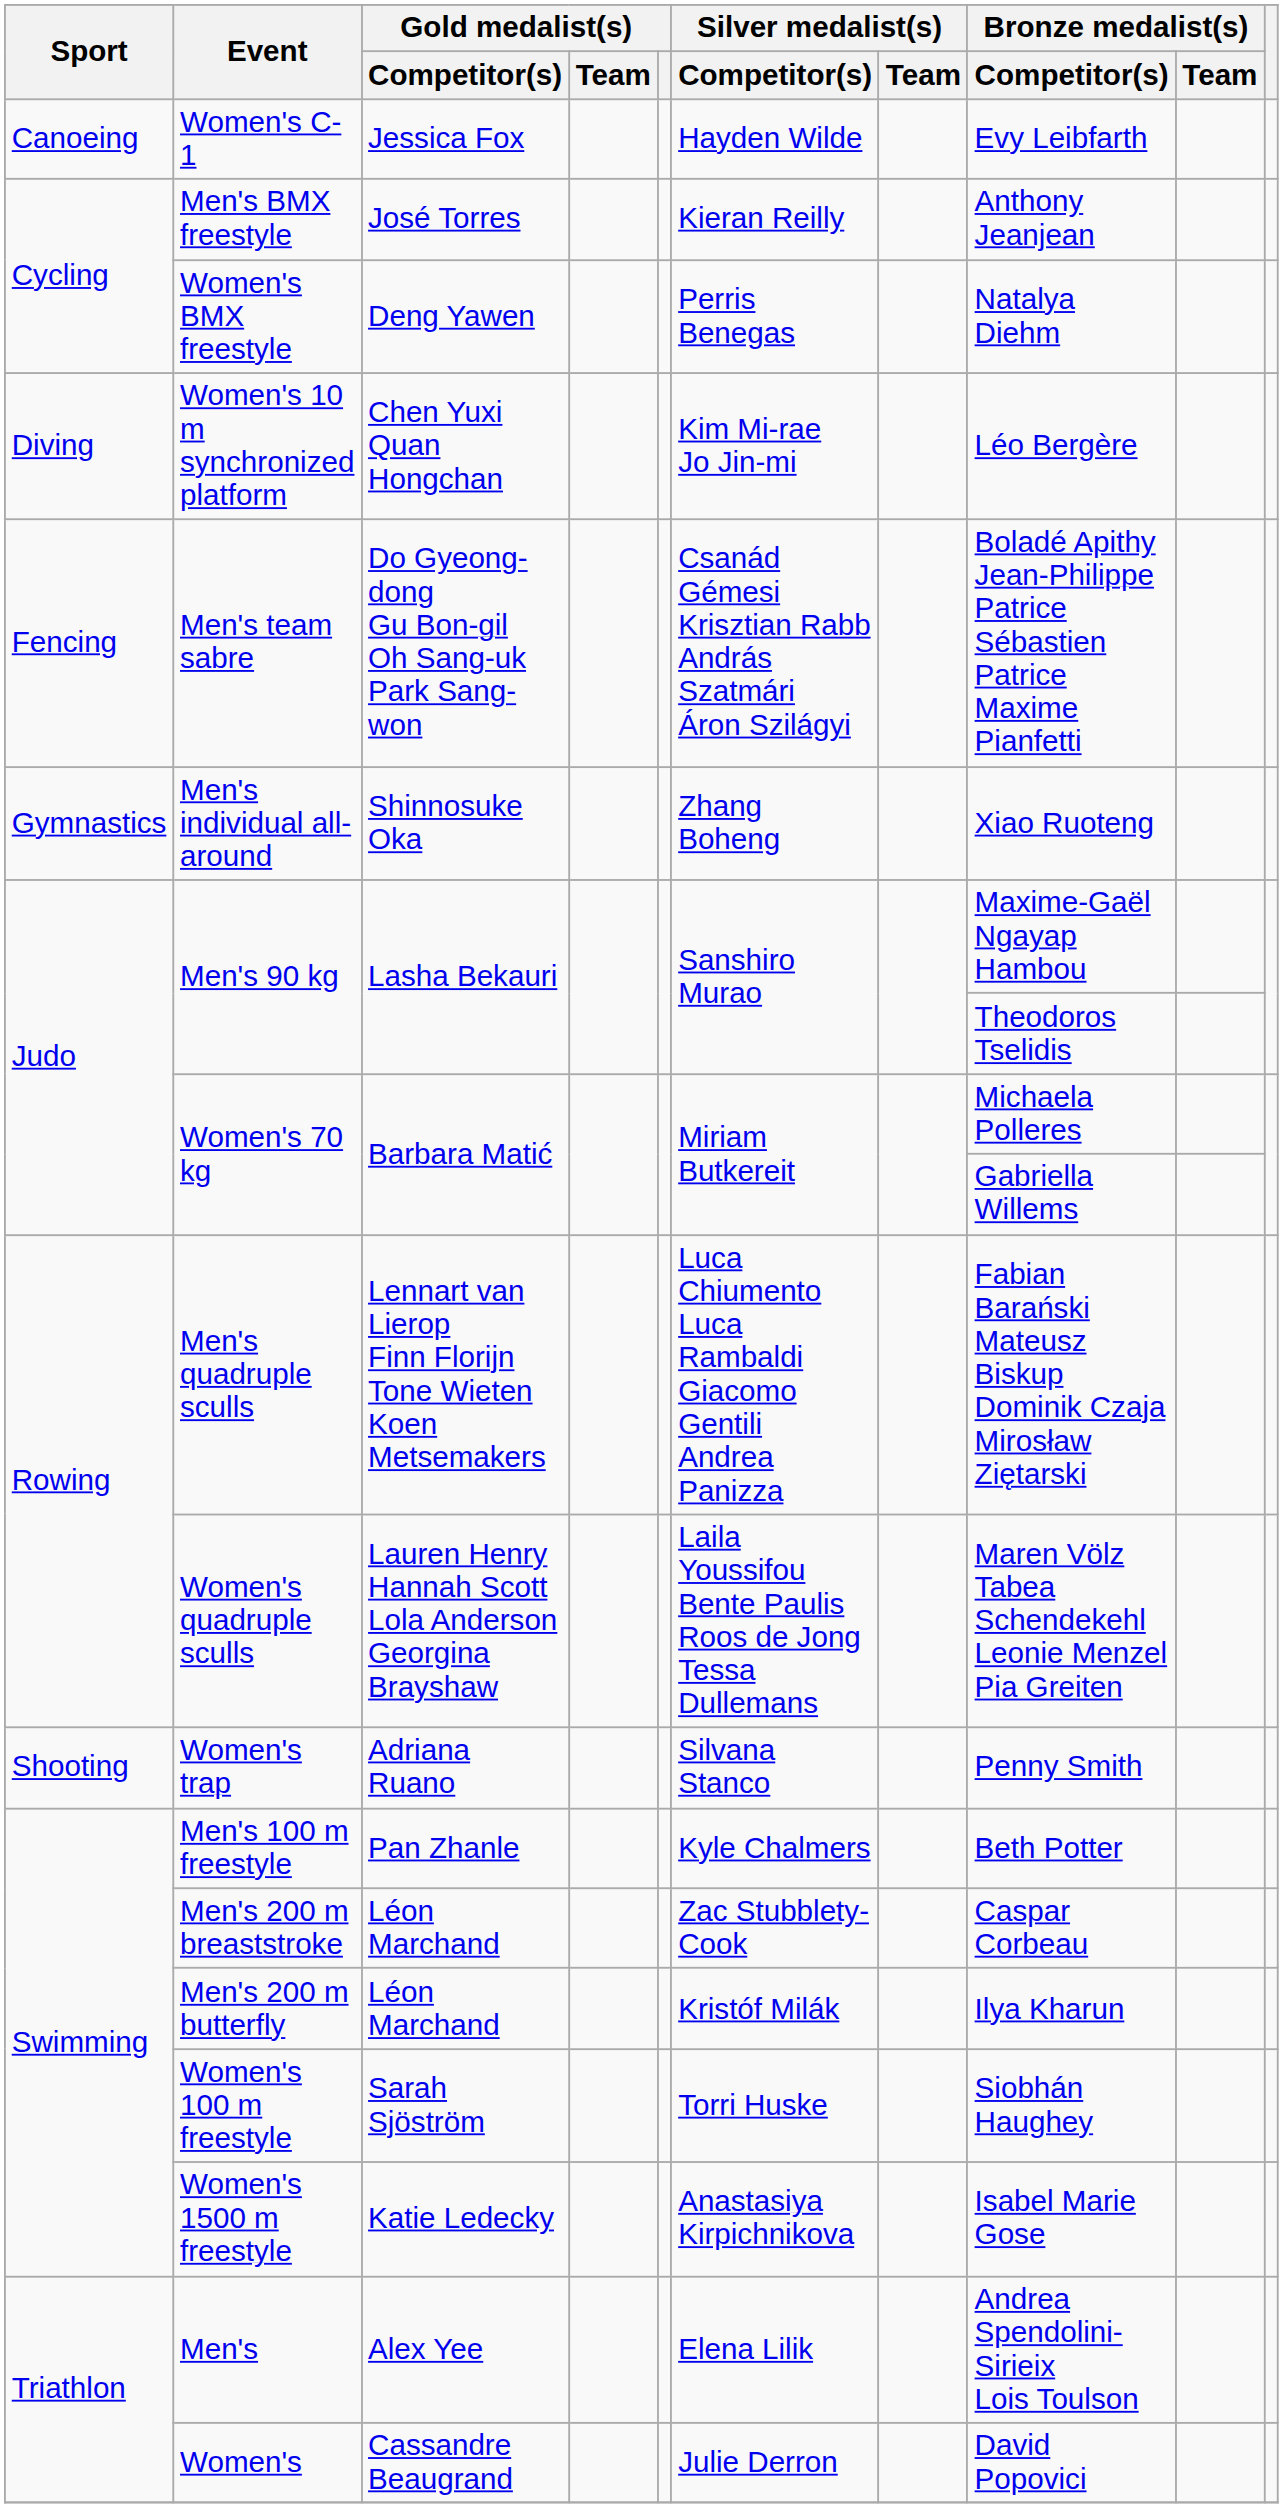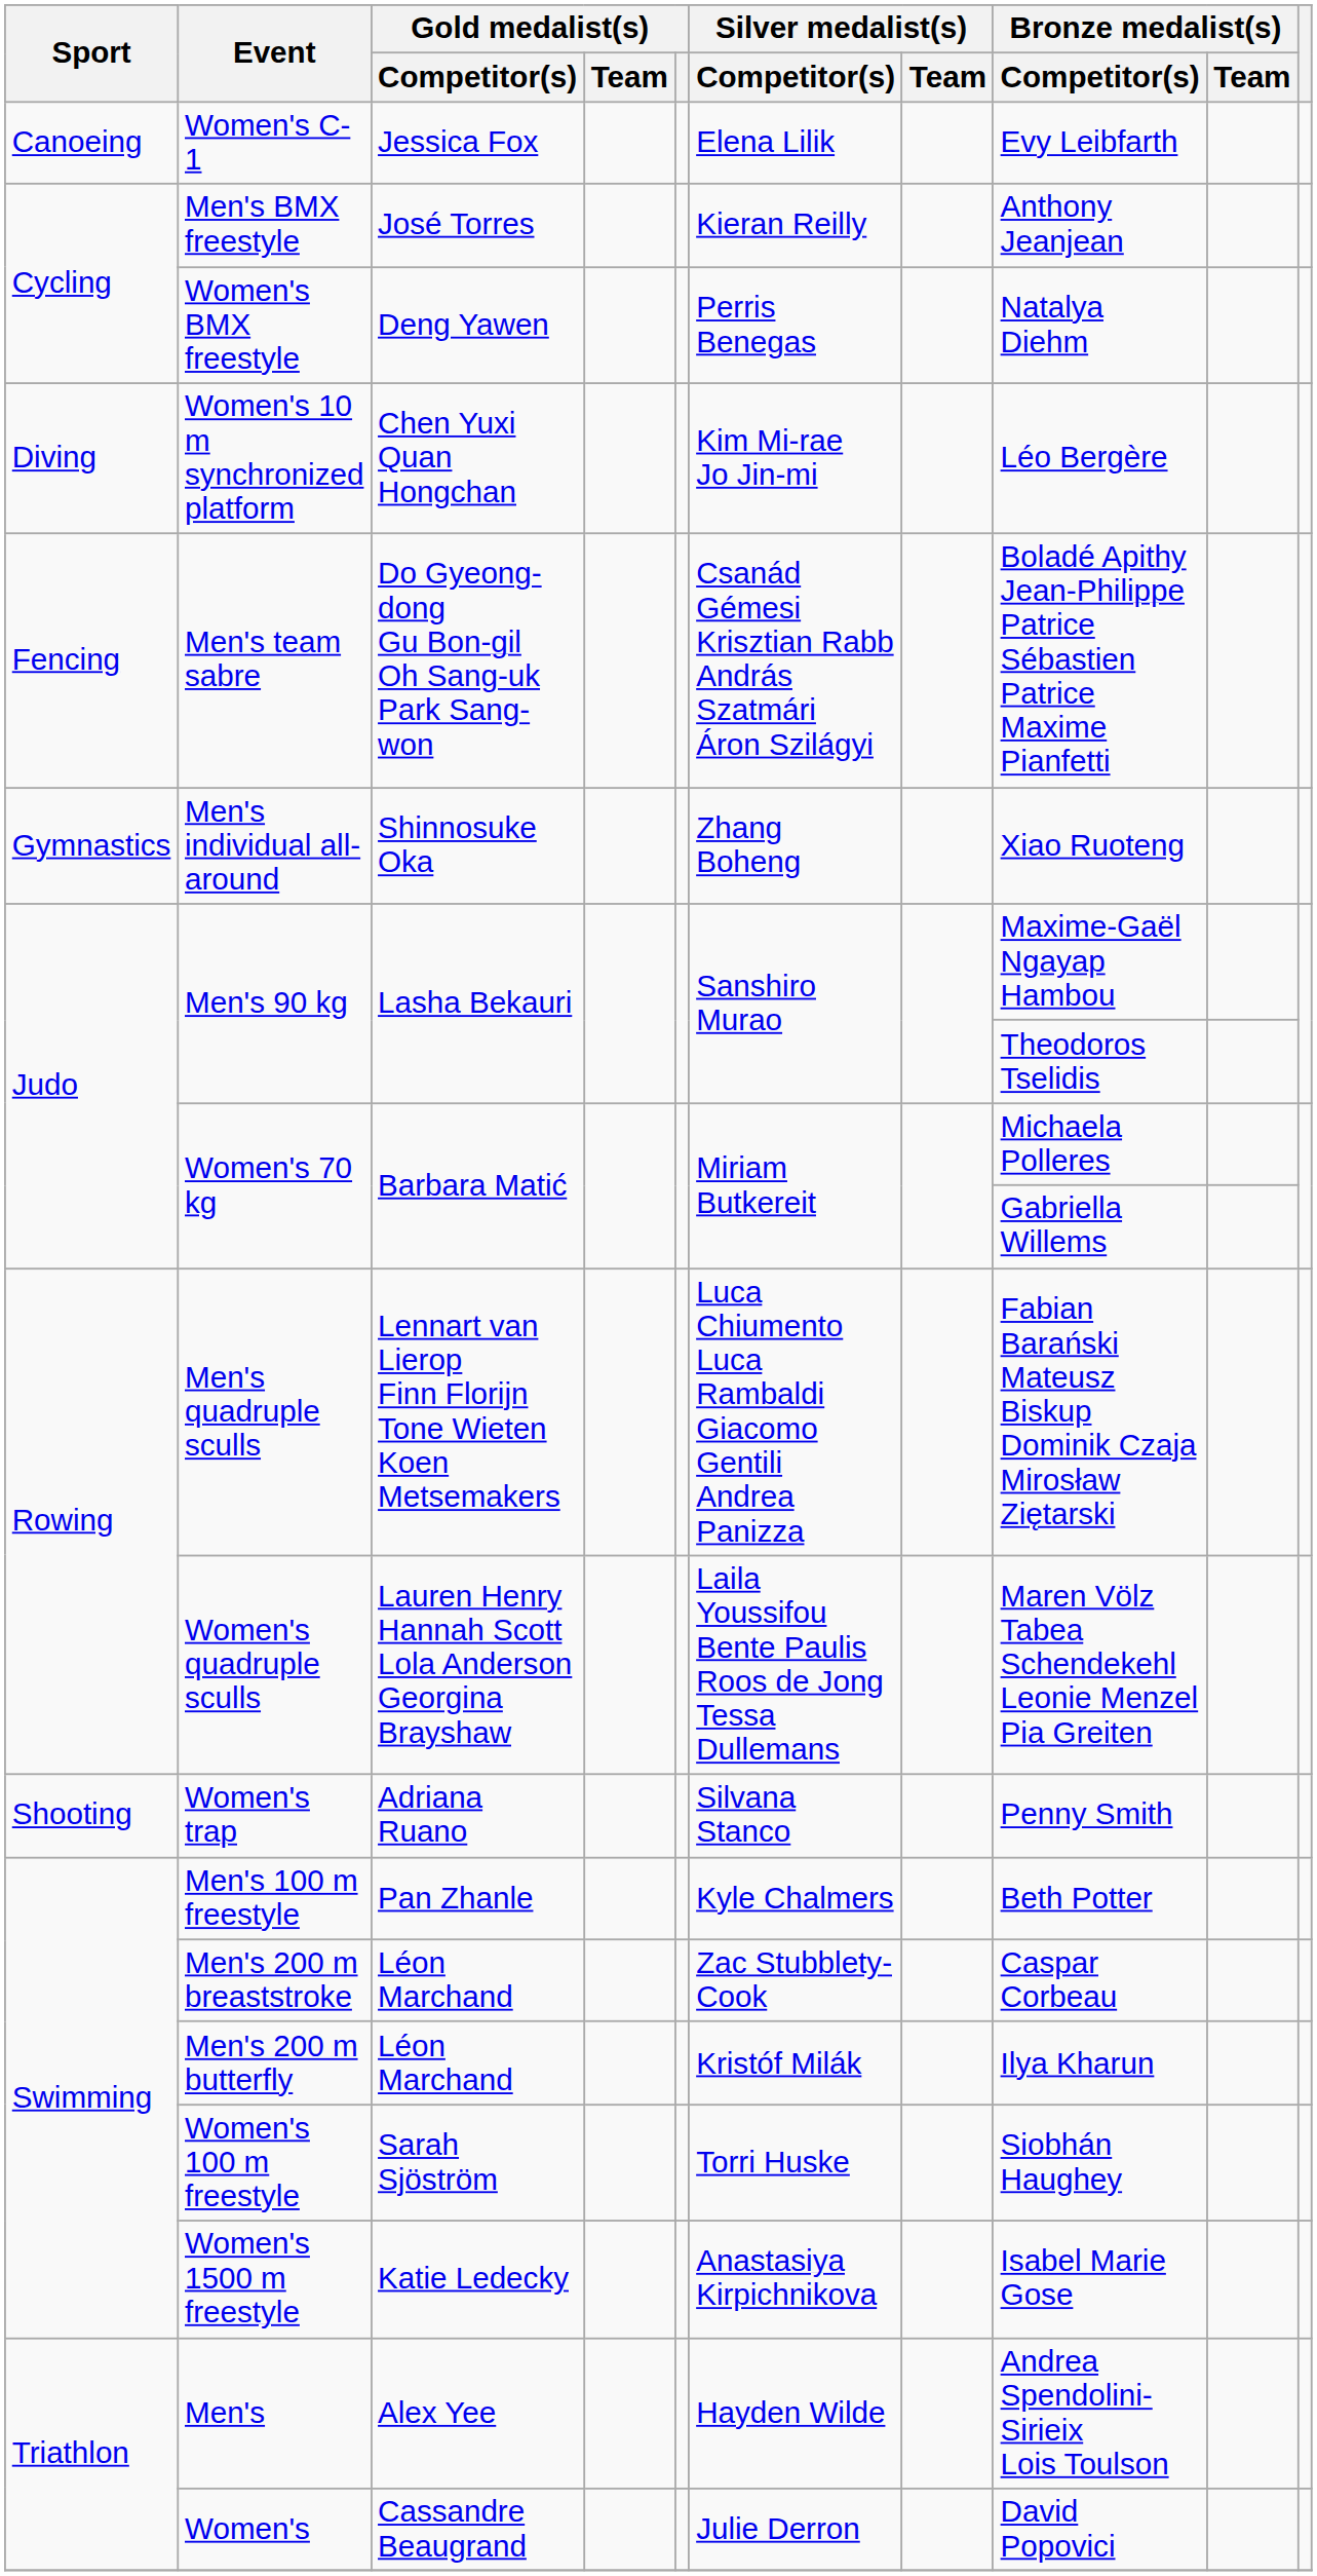 <table class="wikitable" style="width:100%;">
 <tr>
 <th rowspan="2">Sport</th>
 <th rowspan="2">Event</th>
 <th colspan="3">Gold medalist(s)</th>
 <th colspan="2">Silver medalist(s)</th>
 <th colspan="2">Bronze medalist(s)</th>
 <th rowspan="2"></th>
 </tr>
 <tr>
 <th>Competitor(s)</th>
 <th>Team</th>
 <th></th>
 <th>Competitor(s)</th>
 <th>Team</th>
 <th>Competitor(s)</th>
 <th>Team</th>
 </tr>
 <tr>
 <td><a href='#'>Canoeing</a></td>
 <td><a href='#'>Women's C-1</a></td>
 <td><a href='#'>Jessica Fox</a></td>
 <td></td>
 <td></td>
-<td><a href='#'>Hayden Wilde</a></td>
+<td><a href='#'>Elena Lilik</a></td>
 <td></td>
 <td><a href='#'>Evy Leibfarth</a></td>
 <td></td>
 <td></td>
 </tr>
 <tr>
 <td rowspan="2"><a href='#'>Cycling</a></td>
 <td><a href='#'>Men's BMX freestyle</a></td>
 <td><a href='#'>José Torres</a></td>
 <td></td>
 <td></td>
 <td><a href='#'>Kieran Reilly</a></td>
 <td></td>
 <td><a href='#'>Anthony Jeanjean</a></td>
 <td></td>
 <td></td>
 </tr>
 <tr>
 <td><a href='#'>Women's BMX freestyle</a></td>
 <td><a href='#'>Deng Yawen</a></td>
 <td></td>
 <td></td>
 <td><a href='#'>Perris Benegas</a></td>
 <td></td>
 <td><a href='#'>Natalya Diehm</a></td>
 <td></td>
 <td></td>
 </tr>
 <tr>
 <td><a href='#'>Diving</a></td>
 <td><a href='#'>Women's 10 m synchronized platform</a></td>
 <td><a href='#'>Chen Yuxi</a> <br> <a href='#'>Quan Hongchan</a></td>
 <td></td>
 <td></td>
 <td><a href='#'>Kim Mi-rae</a> <br> <a href='#'>Jo Jin-mi</a></td>
 <td></td>
 <td><a href='#'>Léo Bergère</a></td>
 <td></td>
 <td></td>
 </tr>
 <tr>
 <td><a href='#'>Fencing</a></td>
 <td><a href='#'>Men's team sabre</a></td>
 <td><a href='#'>Do Gyeong-dong</a><br><a href='#'>Gu Bon-gil</a><br><a href='#'>Oh Sang-uk</a><br><a href='#'>Park Sang-won</a></td>
 <td></td>
 <td></td>
 <td><a href='#'>Csanád Gémesi</a><br><a href='#'>Krisztian Rabb</a><br><a href='#'>András Szatmári</a><br><a href='#'>Áron Szilágyi</a></td>
 <td></td>
 <td><a href='#'>Boladé Apithy</a><br><a href='#'>Jean-Philippe Patrice</a><br><a href='#'>Sébastien Patrice</a><br><a href='#'>Maxime Pianfetti</a></td>
 <td></td>
 <td></td>
 </tr>
 <tr>
 <td><a href='#'>Gymnastics</a></td>
 <td><a href='#'>Men's individual all-around</a></td>
 <td><a href='#'>Shinnosuke Oka</a></td>
 <td></td>
 <td></td>
 <td><a href='#'>Zhang Boheng</a></td>
 <td></td>
 <td><a href='#'>Xiao Ruoteng</a></td>
 <td></td>
 <td></td>
 </tr>
 <tr>
 <td rowspan="4"><a href='#'>Judo</a></td>
 <td rowspan="2"><a href='#'>Men's 90 kg</a></td>
 <td rowspan="2"><a href='#'>Lasha Bekauri</a></td>
 <td rowspan="2"></td>
 <td rowspan="2"></td>
 <td rowspan="2"><a href='#'>Sanshiro Murao</a></td>
 <td rowspan="2"></td>
 <td><a href='#'>Maxime-Gaël Ngayap Hambou</a></td>
 <td></td>
 <td rowspan="2"></td>
 </tr>
 <tr>
 <td><a href='#'>Theodoros Tselidis</a></td>
 <td></td>
 </tr>
 <tr>
 <td rowspan="2"><a href='#'>Women's 70 kg</a></td>
 <td rowspan="2"><a href='#'>Barbara Matić</a></td>
 <td rowspan="2"></td>
 <td rowspan="2"></td>
 <td rowspan="2"><a href='#'>Miriam Butkereit</a></td>
 <td rowspan="2"></td>
 <td><a href='#'>Michaela Polleres</a></td>
 <td></td>
 <td rowspan="2"></td>
 </tr>
 <tr>
 <td><a href='#'>Gabriella Willems</a></td>
 <td></td>
 </tr>
 <tr>
 <td rowspan="2"><a href='#'>Rowing</a></td>
 <td><a href='#'>Men's quadruple sculls</a></td>
 <td><a href='#'>Lennart van Lierop</a> <br> <a href='#'>Finn Florijn</a> <br> <a href='#'>Tone Wieten</a> <br> <a href='#'>Koen Metsemakers</a></td>
 <td></td>
 <td></td>
 <td><a href='#'>Luca Chiumento</a> <br> <a href='#'>Luca Rambaldi</a> <br> <a href='#'>Giacomo Gentili</a> <br> <a href='#'>Andrea Panizza</a></td>
 <td></td>
 <td><a href='#'>Fabian Barański</a> <br> <a href='#'>Mateusz Biskup</a> <br> <a href='#'>Dominik Czaja</a> <br> <a href='#'>Mirosław Ziętarski</a></td>
 <td></td>
 <td></td>
 </tr>
 <tr>
 <td><a href='#'>Women's quadruple sculls</a></td>
 <td><a href='#'>Lauren Henry</a><br><a href='#'>Hannah Scott</a><br><a href='#'>Lola Anderson</a><br><a href='#'>Georgina Brayshaw</a></td>
 <td></td>
 <td></td>
 <td><a href='#'>Laila Youssifou</a><br><a href='#'>Bente Paulis</a><br><a href='#'>Roos de Jong</a><br><a href='#'>Tessa Dullemans</a></td>
 <td></td>
 <td><a href='#'>Maren Völz</a><br><a href='#'>Tabea Schendekehl</a><br><a href='#'>Leonie Menzel</a><br><a href='#'>Pia Greiten</a></td>
 <td></td>
 <td></td>
 </tr>
 <tr>
 <td><a href='#'>Shooting</a></td>
 <td><a href='#'>Women's trap</a></td>
 <td><a href='#'>Adriana Ruano</a></td>
 <td></td>
 <td></td>
 <td><a href='#'>Silvana Stanco</a></td>
 <td></td>
 <td><a href='#'>Penny Smith</a></td>
 <td></td>
 <td></td>
 </tr>
 <tr>
 <td rowspan="5"><a href='#'>Swimming</a></td>
 <td><a href='#'>Men's 100 m freestyle</a></td>
 <td><a href='#'>Pan Zhanle</a></td>
 <td></td>
 <td></td>
 <td><a href='#'>Kyle Chalmers</a></td>
 <td></td>
 <td><a href='#'>Beth Potter</a></td>
 <td></td>
 <td></td>
 </tr>
 <tr>
 <td><a href='#'>Men's 200 m breaststroke</a></td>
 <td><a href='#'>Léon Marchand</a></td>
 <td></td>
 <td></td>
 <td><a href='#'>Zac Stubblety-Cook</a></td>
 <td></td>
 <td><a href='#'>Caspar Corbeau</a></td>
 <td></td>
 <td></td>
 </tr>
 <tr>
 <td><a href='#'>Men's 200 m butterfly</a></td>
 <td><a href='#'>Léon Marchand</a></td>
 <td></td>
 <td></td>
 <td><a href='#'>Kristóf Milák</a></td>
 <td></td>
 <td><a href='#'>Ilya Kharun</a></td>
 <td></td>
 <td></td>
 </tr>
 <tr>
 <td><a href='#'>Women's 100 m freestyle</a></td>
 <td><a href='#'>Sarah Sjöström</a></td>
 <td></td>
 <td></td>
 <td><a href='#'>Torri Huske</a></td>
 <td></td>
 <td><a href='#'>Siobhán Haughey</a></td>
 <td></td>
 <td></td>
 </tr>
 <tr>
 <td><a href='#'>Women's 1500 m freestyle</a></td>
 <td><a href='#'>Katie Ledecky</a></td>
 <td></td>
 <td></td>
 <td><a href='#'>Anastasiya Kirpichnikova</a></td>
 <td></td>
 <td><a href='#'>Isabel Marie Gose</a></td>
 <td></td>
 <td></td>
 </tr>
 <tr>
 <td rowspan="2"><a href='#'>Triathlon</a></td>
 <td><a href='#'>Men's</a></td>
 <td><a href='#'>Alex Yee</a></td>
 <td></td>
 <td></td>
-<td><a href='#'>Elena Lilik</a></td>
+<td><a href='#'>Hayden Wilde</a></td>
 <td></td>
 <td><a href='#'>Andrea Spendolini-Sirieix</a> <br> <a href='#'>Lois Toulson</a></td>
 <td></td>
 <td></td>
 </tr>
 <tr>
 <td><a href='#'>Women's</a></td>
 <td><a href='#'>Cassandre Beaugrand</a></td>
 <td></td>
 <td></td>
 <td><a href='#'>Julie Derron</a></td>
 <td></td>
 <td><a href='#'>David Popovici</a></td>
 <td></td>
 <td></td>
 </tr>
 <tr>
 </tr>
 </table>
